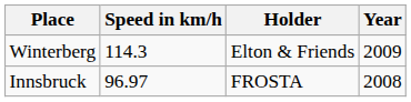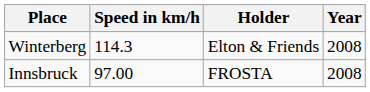 <table class="wikitable" border="1">
 <tr>
 <th>Place</th>
 <th>Speed in km/h</th>
 <th>Holder</th>
 <th>Year</th>
 </tr>
 <tr>
 <td>Winterberg</td>
 <td>114.3</td>
 <td>Elton & Friends</td>
-<td>2009</td>
+<td>2008</td>
 </tr>
 <tr>
 <td>Innsbruck</td>
-<td>96.97</td>
+<td>97.00</td>
 <td>FROSTA</td>
 <td>2008</td>
 </tr>
 </table>
